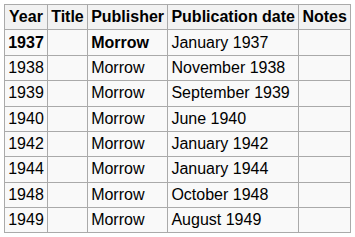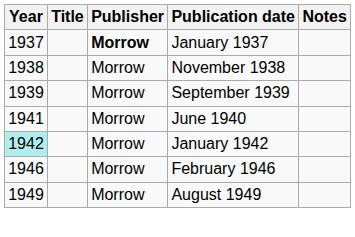 <table class="wikitable sortable">
 <tr>
 <th>Year</th>
 <th>Title</th>
 <th class="unsortable">Publisher</th>
 <th class="unsortable">Publication date</th>
 <th class="unsortable">Notes</th>
 </tr>
 <tr>
-<td><strong>1937</strong></td>
+<td>1937</td>
 <td><em></em></td>
 <td><strong>Morrow</strong></td>
 <td>January 1937</td>
 <td></td>
 </tr>
 <tr>
 <td>1938</td>
 <td><em></em></td>
 <td>Morrow</td>
 <td>November 1938</td>
 <td></td>
 </tr>
 <tr>
 <td>1939</td>
 <td><em></em></td>
 <td>Morrow</td>
 <td>September 1939</td>
 <td></td>
 </tr>
 <tr>
-<td>1940</td>
+<td>1941</td>
 <td><em></em></td>
 <td>Morrow</td>
 <td>June 1940</td>
 <td></td>
 </tr>
 <tr>
-<td>1942</td>
+<td style="background: paleturquoise;">1942</td>
 <td><em></em></td>
 <td>Morrow</td>
 <td>January 1942</td>
 <td></td>
 </tr>
 <tr>
-<td>1944</td>
+<td>1946</td>
 <td><em></em></td>
 <td>Morrow</td>
-<td>January 1944</td>
-<td></td>
-</tr>
-<tr>
-<td>1948</td>
-<td><em></em></td>
-<td>Morrow</td>
-<td>October 1948</td>
+<td>February 1946</td>
 <td></td>
 </tr>
 <tr>
 <td>1949</td>
 <td><em></em></td>
 <td>Morrow</td>
 <td>August 1949</td>
 <td></td>
 </tr>
 </table>
